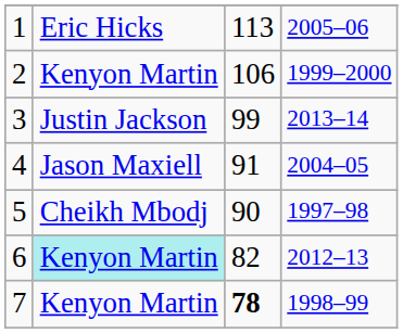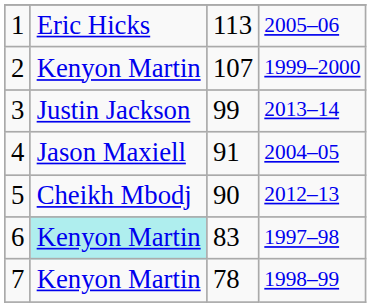 <table class="wikitable">
 <tr>
 </tr>
 <tr>
 <td>1</td>
 <td><a href='#'>Eric Hicks</a></td>
 <td>113</td>
 <td style="font-size:80%;"><a href='#'>2005–06</a></td>
 </tr>
 <tr>
 <td>2</td>
 <td><a href='#'>Kenyon Martin</a></td>
-<td>106</td>
+<td>107</td>
 <td style="font-size:80%;"><a href='#'>1999–2000</a></td>
 </tr>
 <tr>
 <td>3</td>
 <td><a href='#'>Justin Jackson</a></td>
 <td>99</td>
 <td style="font-size:80%;"><a href='#'>2013–14</a></td>
 </tr>
 <tr>
 <td>4</td>
 <td><a href='#'>Jason Maxiell</a></td>
 <td>91</td>
 <td style="font-size:80%;"><a href='#'>2004–05</a></td>
 </tr>
 <tr>
 <td>5</td>
 <td><a href='#'>Cheikh Mbodj</a></td>
 <td>90</td>
-<td style="font-size:80%;"><a href='#'>1997–98</a></td>
+<td style="font-size:80%;"><a href='#'>2012–13</a></td>
 </tr>
 <tr>
 <td>6</td>
 <td style="background: paleturquoise;"><a href='#'>Kenyon Martin</a></td>
-<td>82</td>
-<td style="font-size:80%;"><a href='#'>2012–13</a></td>
+<td>83</td>
+<td style="font-size:80%;"><a href='#'>1997–98</a></td>
 </tr>
 <tr>
 <td>7</td>
 <td><a href='#'>Kenyon Martin</a></td>
-<td><strong>78</strong></td>
+<td>78</td>
 <td style="font-size:80%;"><a href='#'>1998–99</a></td>
 </tr>
 </table>
